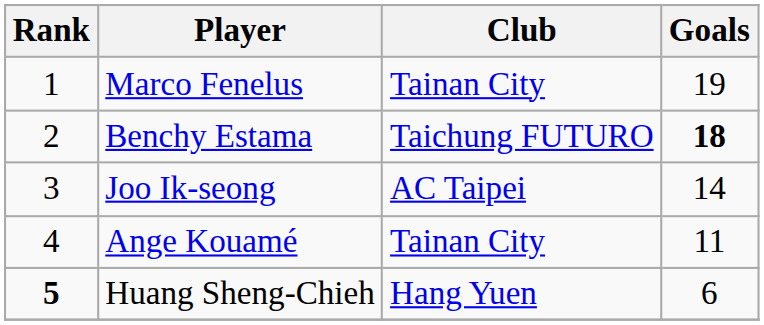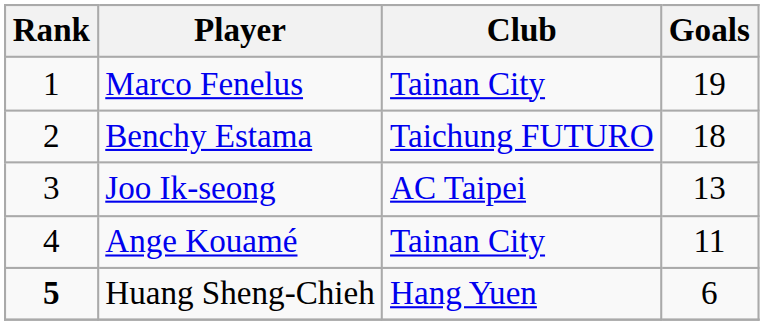 <table class = "wikitable" style = "text-align:center">
 <tr>
 <th>Rank</th>
 <th>Player</th>
 <th>Club</th>
 <th>Goals</th>
 </tr>
 <tr>
 <td rowspan = "1">1</td>
 <td align = "left"> <a href='#'>Marco Fenelus </a></td>
 <td align = "left"><a href='#'> Tainan City</a></td>
 <td rowspan = "1">19</td>
 </tr>
 <tr>
 <td rowspan = "1">2</td>
 <td align = "left"> <a href='#'>Benchy Estama </a></td>
 <td align = "left"><a href='#'> Taichung FUTURO</a></td>
-<td rowspan = "1"><strong>18</strong></td>
+<td rowspan = "1">18</td>
 </tr>
 <tr>
 <td>3</td>
 <td align = "left"> <a href='#'>Joo Ik-seong </a></td>
 <td align = "left"><a href='#'>AC Taipei</a></td>
-<td>14</td>
+<td>13</td>
 </tr>
 <tr>
 <td>4</td>
 <td align = "left"> <a href='#'>Ange Kouamé</a></td>
 <td align = "left"><a href='#'> Tainan City</a></td>
 <td>11</td>
 </tr>
 <tr>
 <td rowspan = "1"><strong>5</strong></td>
 <td align = "left"> Huang Sheng-Chieh</td>
 <td align=  "left"><a href='#'> Hang Yuen</a></td>
 <td rowspan = "1">6</td>
 </tr>
 <tr>
 </tr>
 </table>
